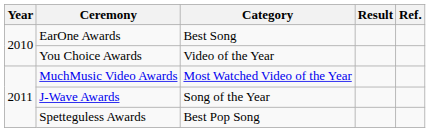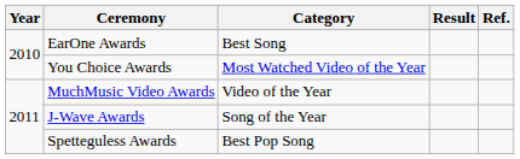 <table class="sortable wikitable">
 <tr>
 <th>Year</th>
 <th>Ceremony</th>
 <th>Category</th>
 <th>Result</th>
 <th>Ref.</th>
 </tr>
 <tr>
 <td rowspan="2">2010</td>
 <td>EarOne Awards</td>
 <td>Best Song</td>
 <td></td>
 <td style="text-align:center;"></td>
 </tr>
 <tr>
 <td>You Choice Awards</td>
-<td>Video of the Year</td>
+<td><a href='#'>Most Watched Video of the Year</a></td>
 <td></td>
 <td style="text-align:center;"></td>
 </tr>
 <tr>
 <td rowspan="3">2011</td>
 <td><a href='#'>MuchMusic Video Awards</a></td>
-<td><a href='#'>Most Watched Video of the Year</a></td>
+<td>Video of the Year</td>
 <td></td>
 <td style="text-align:center;"></td>
 </tr>
 <tr>
 <td><a href='#'>J-Wave Awards</a></td>
 <td>Song of the Year</td>
 <td></td>
 <td style="text-align:center;"></td>
 </tr>
 <tr>
 <td>Spetteguless Awards</td>
 <td>Best Pop Song</td>
 <td></td>
 <td style="text-align:center;"></td>
 </tr>
 </table>
